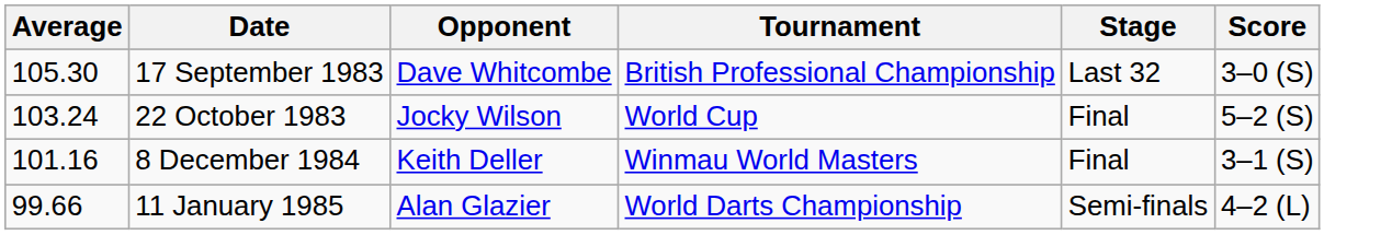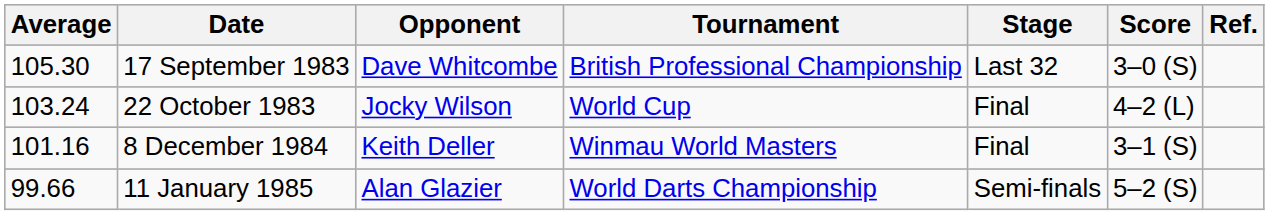 <table class="wikitable">
 <tr>
 <th>Average</th>
 <th>Date</th>
 <th>Opponent</th>
 <th>Tournament</th>
 <th>Stage</th>
 <th>Score</th>
+<th>Ref.</th>
 </tr>
 <tr>
 <td>105.30</td>
 <td>17 September 1983</td>
 <td> <a href='#'>Dave Whitcombe</a></td>
 <td><a href='#'>British Professional Championship</a></td>
 <td>Last 32</td>
 <td>3–0 (S)</td>
+<td></td>
 </tr>
 <tr>
 <td>103.24</td>
 <td>22 October 1983</td>
 <td> <a href='#'>Jocky Wilson</a></td>
 <td><a href='#'>World Cup</a></td>
 <td>Final</td>
-<td>5–2 (S)</td>
+<td>4–2 (L)</td>
+<td></td>
 </tr>
 <tr>
 <td>101.16</td>
 <td>8 December 1984</td>
 <td> <a href='#'>Keith Deller</a></td>
 <td><a href='#'>Winmau World Masters</a></td>
 <td>Final</td>
 <td>3–1 (S)</td>
+<td></td>
 </tr>
 <tr>
 <td>99.66</td>
 <td>11 January 1985</td>
 <td> <a href='#'>Alan Glazier</a></td>
 <td><a href='#'>World Darts Championship</a></td>
 <td>Semi-finals</td>
-<td>4–2 (L)</td>
+<td>5–2 (S)</td>
+<td></td>
 </tr>
 </table>
